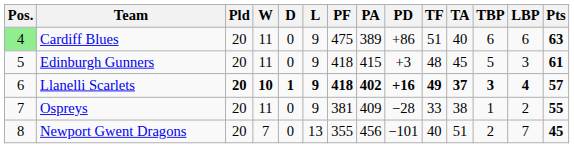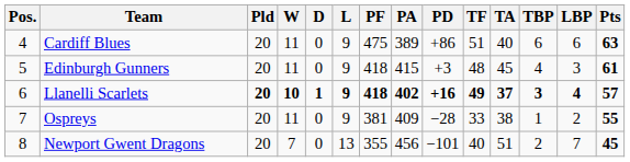 <table class="wikitable" style="text-align:center">
 <tr>
 <th width="20">Pos.</th>
 <th width="200">Team</th>
 <th width="20">Pld</th>
 <th width="20">W</th>
 <th width="20">D</th>
 <th width="20">L</th>
 <th width="20">PF</th>
 <th width="20">PA</th>
 <th width="20">PD</th>
 <th width="20">TF</th>
 <th width="20">TA</th>
 <th width="20">TBP</th>
 <th width="20">LBP</th>
 <th width="20">Pts</th>
 </tr>
 <tr>
-<td style="background: lightgreen;">4</td>
+<td>4</td>
 <td align=left> <a href='#'>Cardiff Blues</a></td>
 <td>20</td>
 <td>11</td>
 <td>0</td>
 <td>9</td>
 <td>475</td>
 <td>389</td>
 <td>+86</td>
 <td>51</td>
 <td>40</td>
 <td>6</td>
 <td>6</td>
 <td><strong>63</strong></td>
 </tr>
 <tr>
 <td>5</td>
 <td align=left> <a href='#'>Edinburgh Gunners</a></td>
 <td>20</td>
 <td>11</td>
 <td>0</td>
 <td>9</td>
 <td>418</td>
 <td>415</td>
 <td>+3</td>
 <td>48</td>
 <td>45</td>
-<td>5</td>
+<td>4</td>
 <td>3</td>
 <td><strong>61</strong></td>
 </tr>
 <tr>
 <td>6</td>
 <td align=left> <a href='#'>Llanelli Scarlets</a></td>
 <td><strong>20</strong></td>
 <td><strong>10</strong></td>
 <td><strong>1</strong></td>
 <td><strong>9</strong></td>
 <td><strong>418</strong></td>
 <td><strong>402</strong></td>
 <td><strong>+16</strong></td>
 <td><strong>49</strong></td>
 <td><strong>37</strong></td>
 <td><strong>3</strong></td>
 <td><strong>4</strong></td>
 <td><strong>57</strong></td>
 </tr>
 <tr>
 <td>7</td>
 <td align=left> <a href='#'>Ospreys</a></td>
 <td>20</td>
 <td>11</td>
 <td>0</td>
 <td>9</td>
 <td>381</td>
 <td>409</td>
 <td>−28</td>
 <td>33</td>
 <td>38</td>
 <td>1</td>
 <td>2</td>
 <td><strong>55</strong></td>
 </tr>
 <tr>
 <td>8</td>
 <td align=left> <a href='#'>Newport Gwent Dragons</a></td>
 <td>20</td>
 <td>7</td>
 <td>0</td>
 <td>13</td>
 <td>355</td>
 <td>456</td>
 <td>−101</td>
 <td>40</td>
 <td>51</td>
 <td>2</td>
 <td>7</td>
 <td><strong>45</strong></td>
 </tr>
 </table>
